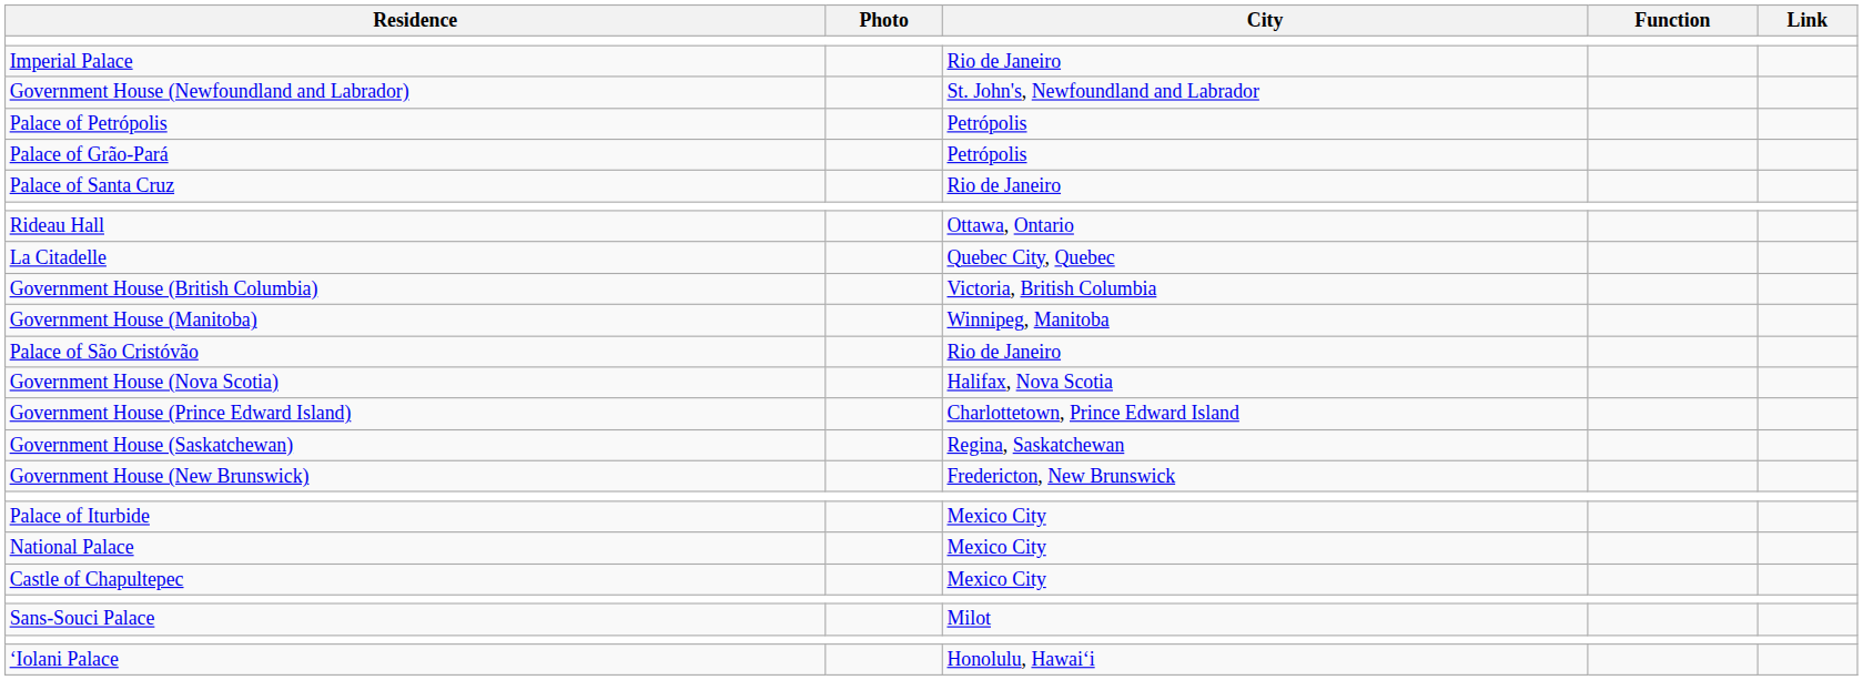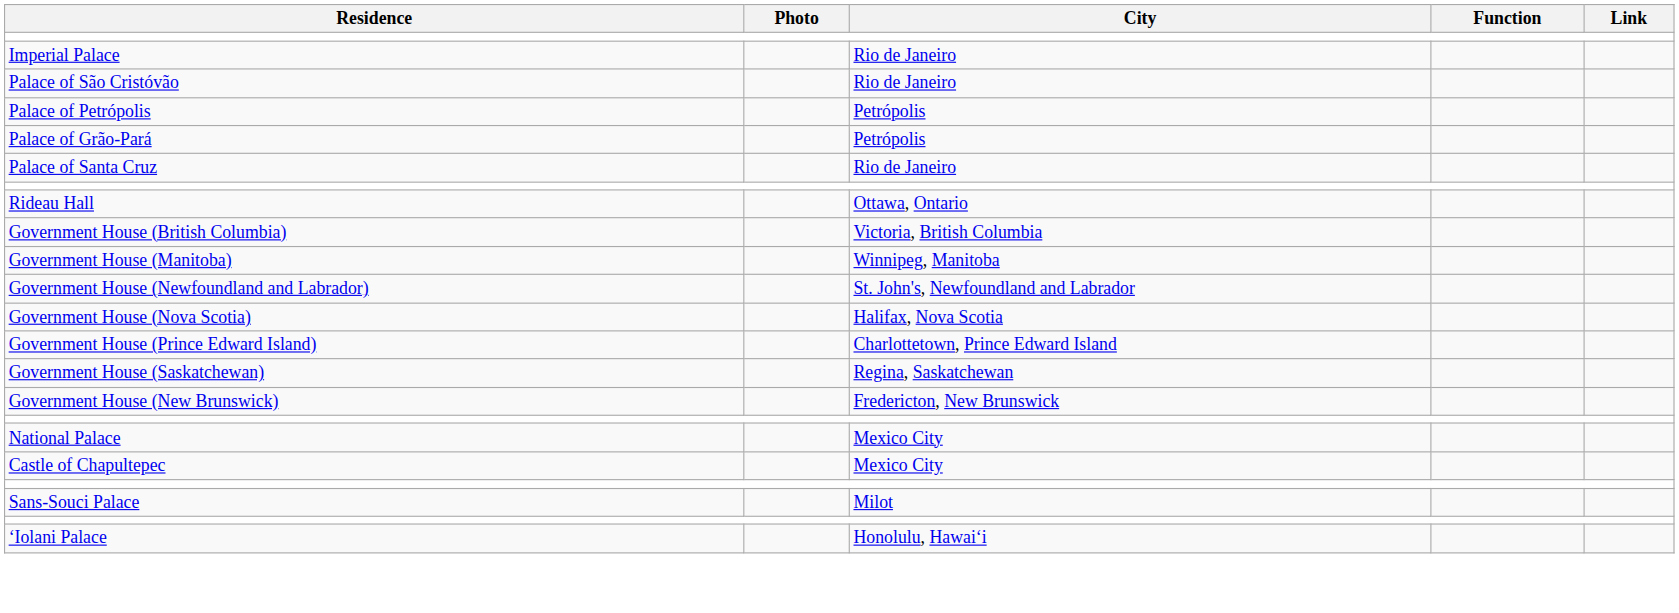 <table class="wikitable" width="95%">
 <tr bgcolor="white">
 <th align=center>Residence</th>
 <th>Photo</th>
 <th align="center">City</th>
 <th align=center>Function</th>
 <th align=center>Link</th>
 </tr>
 <tr>
 <td colspan="5" align="center" bgcolor="white"><strong></strong></td>
 </tr>
 <tr>
 <td><a href='#'>Imperial Palace</a></td>
 <td></td>
 <td><a href='#'>Rio de Janeiro</a></td>
 <td></td>
 <td></td>
 </tr>
 <tr>
-<td><a href='#'>Government House (Newfoundland and Labrador)</a></td>
+<td><a href='#'>Palace of São Cristóvão</a></td>
 <td></td>
-<td><a href='#'>St. John's</a>, <a href='#'>Newfoundland and Labrador</a></td>
+<td><a href='#'>Rio de Janeiro</a></td>
 <td></td>
 <td></td>
 </tr>
 <tr>
 <td><a href='#'>Palace of Petrópolis</a></td>
 <td></td>
 <td><a href='#'>Petrópolis</a></td>
 <td></td>
 <td></td>
 </tr>
 <tr>
 <td><a href='#'>Palace of Grão-Pará</a></td>
 <td></td>
 <td><a href='#'>Petrópolis</a></td>
 <td></td>
 <td></td>
 </tr>
 <tr>
 <td><a href='#'>Palace of Santa Cruz</a></td>
 <td></td>
 <td><a href='#'>Rio de Janeiro</a></td>
 <td></td>
 <td></td>
 </tr>
 <tr>
 <td colspan="5" align="center" bgcolor="white"><strong></strong></td>
 </tr>
 <tr>
 <td><a href='#'>Rideau Hall</a></td>
 <td></td>
 <td><a href='#'>Ottawa</a>, <a href='#'>Ontario</a></td>
 <td></td>
 <td></td>
 </tr>
 <tr>
-<td><a href='#'>La Citadelle</a></td>
-<td></td>
-<td><a href='#'>Quebec City</a>, <a href='#'>Quebec</a></td>
-<td></td>
-<td></td>
-</tr>
-<tr>
 <td><a href='#'>Government House (British Columbia)</a></td>
 <td></td>
 <td><a href='#'>Victoria</a>, <a href='#'>British Columbia</a></td>
 <td></td>
 <td></td>
 </tr>
 <tr>
 <td><a href='#'>Government House (Manitoba)</a></td>
 <td></td>
 <td><a href='#'>Winnipeg</a>, <a href='#'>Manitoba</a></td>
 <td></td>
 <td></td>
 </tr>
 <tr>
-<td><a href='#'>Palace of São Cristóvão</a></td>
+<td><a href='#'>Government House (Newfoundland and Labrador)</a></td>
 <td></td>
-<td><a href='#'>Rio de Janeiro</a></td>
+<td><a href='#'>St. John's</a>, <a href='#'>Newfoundland and Labrador</a></td>
 <td></td>
 <td></td>
 </tr>
 <tr>
 <td><a href='#'>Government House (Nova Scotia)</a></td>
 <td></td>
 <td><a href='#'>Halifax</a>, <a href='#'>Nova Scotia</a></td>
 <td></td>
 <td></td>
 </tr>
 <tr>
 <td><a href='#'>Government House (Prince Edward Island)</a></td>
 <td></td>
 <td><a href='#'>Charlottetown</a>, <a href='#'>Prince Edward Island</a></td>
 <td></td>
 <td></td>
 </tr>
 <tr>
 <td><a href='#'>Government House (Saskatchewan)</a></td>
 <td></td>
 <td><a href='#'>Regina</a>, <a href='#'>Saskatchewan</a></td>
 <td></td>
 <td></td>
 </tr>
 <tr>
 <td><a href='#'>Government House (New Brunswick)</a></td>
 <td></td>
 <td><a href='#'>Fredericton</a>, <a href='#'>New Brunswick</a></td>
 <td></td>
 <td></td>
 </tr>
 <tr>
 <td colspan="5" align="center" bgcolor="white"><strong></strong></td>
-</tr>
-<tr>
-<td><a href='#'>Palace of Iturbide</a></td>
-<td></td>
-<td><a href='#'>Mexico City</a></td>
-<td></td>
-<td></td>
 </tr>
 <tr>
 <td><a href='#'>National Palace</a></td>
 <td></td>
 <td><a href='#'>Mexico City</a></td>
 <td></td>
 <td></td>
 </tr>
 <tr>
 <td><a href='#'>Castle of Chapultepec</a></td>
 <td></td>
 <td><a href='#'>Mexico City</a></td>
 <td></td>
 <td></td>
 </tr>
 <tr>
 <td colspan="5" align="center" bgcolor="white"><strong></strong></td>
 </tr>
 <tr>
 <td><a href='#'>Sans-Souci Palace</a></td>
 <td></td>
 <td><a href='#'>Milot</a></td>
 <td></td>
 <td></td>
 </tr>
 <tr>
 <td colspan="5" align="center" bgcolor="white"><strong></strong></td>
 </tr>
 <tr>
 <td><a href='#'>ʻIolani Palace</a></td>
 <td></td>
 <td><a href='#'>Honolulu</a>, <a href='#'>Hawaiʻi</a></td>
 <td></td>
 <td></td>
 </tr>
 </table>
